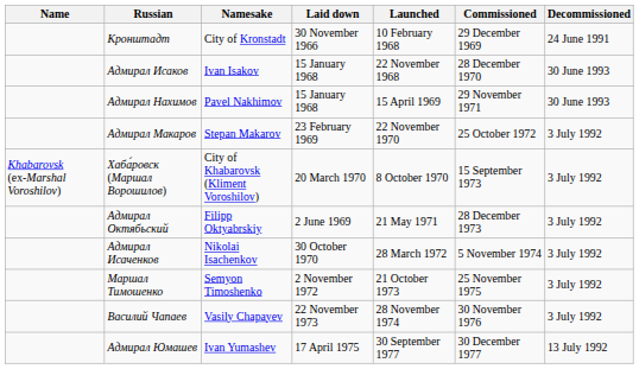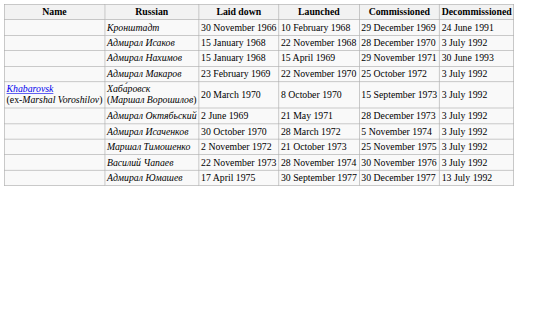 <table class="wikitable" syle="clear:right">
 <tr>
 <th>Name</th>
 <th>Russian</th>
-<th>Namesake</th>
 <th>Laid down</th>
 <th>Launched</th>
 <th>Commissioned</th>
 <th>Decommissioned</th>
 </tr>
 <tr>
 <td></td>
 <td><em>Кронштадт</em></td>
-<td>City of <a href='#'>Kronstadt</a></td>
 <td>30 November 1966</td>
 <td>10 February 1968</td>
 <td>29 December 1969</td>
 <td>24 June 1991</td>
 </tr>
 <tr>
 <td></td>
 <td><em>Адмирал Исаков</em></td>
-<td><a href='#'>Ivan Isakov</a></td>
 <td>15 January 1968</td>
 <td>22 November 1968</td>
 <td>28 December 1970</td>
-<td>30 June 1993</td>
+<td>3 July 1992</td>
 </tr>
 <tr>
 <td></td>
 <td><em>Адмирал Нахимов</em></td>
-<td><a href='#'>Pavel Nakhimov</a></td>
 <td>15 January 1968</td>
 <td>15 April 1969</td>
 <td>29 November 1971</td>
 <td>30 June 1993</td>
 </tr>
 <tr>
 <td></td>
 <td><em>Адмирал Макаров</em></td>
-<td><a href='#'>Stepan Makarov</a></td>
 <td>23 February 1969</td>
 <td>22 November 1970</td>
 <td>25 October 1972</td>
 <td>3 July 1992</td>
 </tr>
 <tr>
 <td><em><a href='#'>Khabarovsk</a></em><br>(ex-<em>Marshal Voroshilov</em>)</td>
 <td><em>Хаба́ровск</em><br>(<em>Маршал Ворошилов</em>)</td>
-<td>City of <a href='#'>Khabarovsk</a><br>(<a href='#'>Kliment Voroshilov</a>)</td>
 <td>20 March 1970</td>
 <td>8 October 1970</td>
 <td>15 September 1973</td>
 <td>3 July 1992</td>
 </tr>
 <tr>
 <td></td>
 <td><em>Адмирал Октябьский</em></td>
-<td><a href='#'>Filipp Oktyabrskiy</a></td>
 <td>2 June 1969</td>
 <td>21 May 1971</td>
 <td>28 December 1973</td>
 <td>3 July 1992</td>
 </tr>
 <tr>
 <td></td>
 <td><em>Адмирал Исаченков</em></td>
-<td><a href='#'>Nikolai Isachenkov</a></td>
 <td>30 October 1970</td>
 <td>28 March 1972</td>
 <td>5 November 1974</td>
 <td>3 July 1992</td>
 </tr>
 <tr>
 <td></td>
 <td><em>Маршал Тимошенко</em></td>
-<td><a href='#'>Semyon Timoshenko</a></td>
 <td>2 November 1972</td>
 <td>21 October 1973</td>
 <td>25 November 1975</td>
 <td>3 July 1992</td>
 </tr>
 <tr>
 <td></td>
 <td><em>Василий Чапаев</em></td>
-<td><a href='#'>Vasily Chapayev</a></td>
 <td>22 November 1973</td>
 <td>28 November 1974</td>
 <td>30 November 1976</td>
 <td>3 July 1992</td>
 </tr>
 <tr>
 <td></td>
 <td><em>Адмирал Юмашев</em></td>
-<td><a href='#'>Ivan Yumashev</a></td>
 <td>17 April 1975</td>
 <td>30 September 1977</td>
 <td>30 December 1977</td>
 <td>13 July 1992</td>
 </tr>
 </table>
